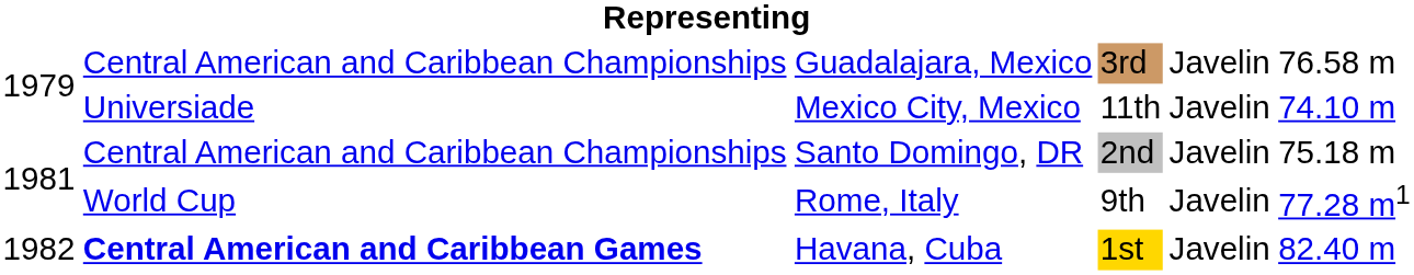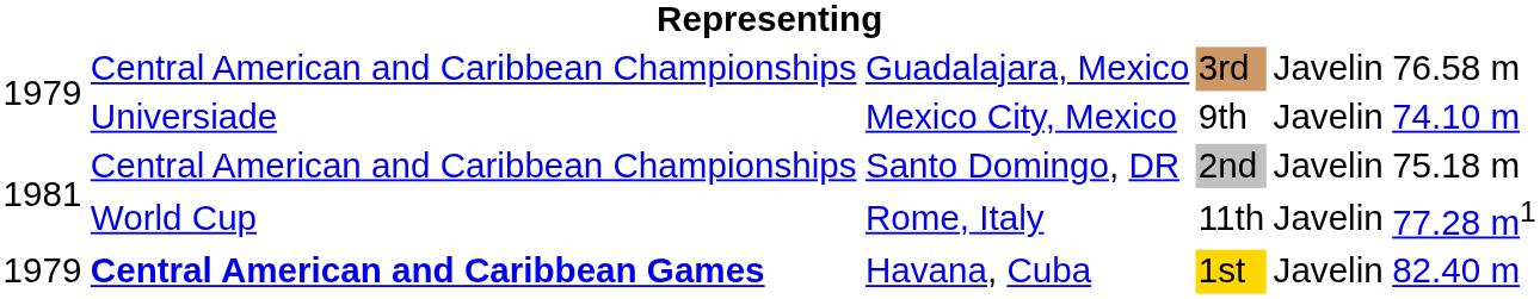 <table>
 <tr>
 <th colspan="6">Representing </th>
 </tr>
 <tr>
 <td rowspan=2>1979</td>
 <td><a href='#'>Central American and Caribbean Championships</a></td>
 <td><a href='#'>Guadalajara, Mexico</a></td>
 <td bgcolor="cc9966">3rd</td>
 <td>Javelin</td>
 <td>76.58 m</td>
 </tr>
 <tr>
 <td><a href='#'>Universiade</a></td>
 <td><a href='#'>Mexico City, Mexico</a></td>
-<td>11th</td>
+<td>9th</td>
 <td>Javelin</td>
 <td><a href='#'>74.10 m</a></td>
 </tr>
 <tr>
 <td rowspan=2>1981</td>
 <td><a href='#'>Central American and Caribbean Championships</a></td>
 <td><a href='#'>Santo Domingo</a>, <a href='#'>DR</a></td>
 <td bgcolor="silver">2nd</td>
 <td>Javelin</td>
 <td>75.18 m</td>
 </tr>
 <tr>
 <td><a href='#'>World Cup</a></td>
 <td><a href='#'>Rome, Italy</a></td>
-<td>9th</td>
+<td>11th</td>
 <td>Javelin</td>
 <td><a href='#'>77.28 m</a><sup>1</sup></td>
 </tr>
 <tr>
-<td>1982</td>
+<td>1979</td>
 <td><strong><a href='#'>Central American and Caribbean Games</a></strong></td>
 <td><a href='#'>Havana</a>, <a href='#'>Cuba</a></td>
 <td bgcolor="gold">1st</td>
 <td>Javelin</td>
 <td><a href='#'>82.40 m</a></td>
 </tr>
 </table>
